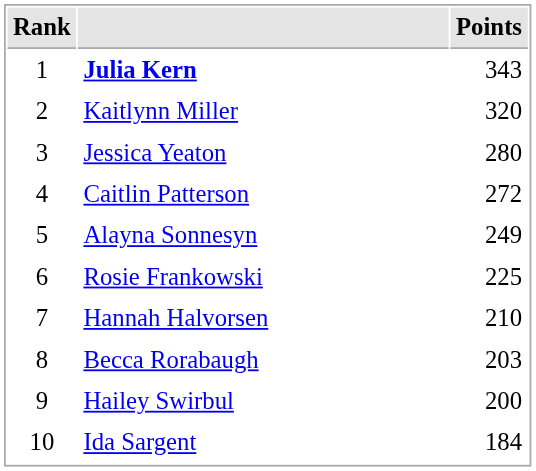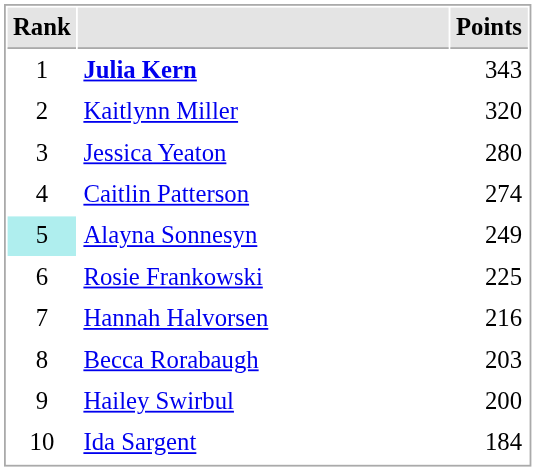 <table cellspacing="1" cellpadding="3" style="border:1px solid #AAAAAA;font-size:86%">
 <tr style="background-color: #E4E4E4;">
 <th style="border-bottom:1px solid #AAAAAA" width=10>Rank</th>
 <th style="border-bottom:1px solid #AAAAAA" width=200></th>
 <th style="border-bottom:1px solid #AAAAAA" width=20 align=right>Points</th>
 </tr>
 <tr>
 <td align=center>1</td>
 <td> <strong><a href='#'>Julia Kern</a></strong></td>
 <td align=right>343</td>
 </tr>
 <tr>
 <td align=center>2</td>
 <td> <a href='#'>Kaitlynn Miller</a></td>
 <td align=right>320</td>
 </tr>
 <tr>
 <td align=center>3</td>
 <td> <a href='#'>Jessica Yeaton</a></td>
 <td align=right>280</td>
 </tr>
 <tr>
 <td align=center>4</td>
 <td> <a href='#'>Caitlin Patterson</a></td>
-<td align=right>272</td>
+<td align=right>274</td>
 </tr>
 <tr>
-<td align=center>5</td>
+<td align=center style="background: paleturquoise;">5</td>
 <td> <a href='#'>Alayna Sonnesyn</a></td>
 <td align=right>249</td>
 </tr>
 <tr>
 <td align=center>6</td>
 <td> <a href='#'>Rosie Frankowski</a></td>
 <td align=right>225</td>
 </tr>
 <tr>
 <td align=center>7</td>
 <td> <a href='#'>Hannah Halvorsen</a></td>
-<td align=right>210</td>
+<td align=right>216</td>
 </tr>
 <tr>
 <td align=center>8</td>
 <td> <a href='#'>Becca Rorabaugh</a></td>
 <td align=right>203</td>
 </tr>
 <tr>
 <td align=center>9</td>
 <td> <a href='#'>Hailey Swirbul</a></td>
 <td align=right>200</td>
 </tr>
 <tr>
 <td align=center>10</td>
 <td> <a href='#'>Ida Sargent</a></td>
 <td align=right>184</td>
 </tr>
 </table>
